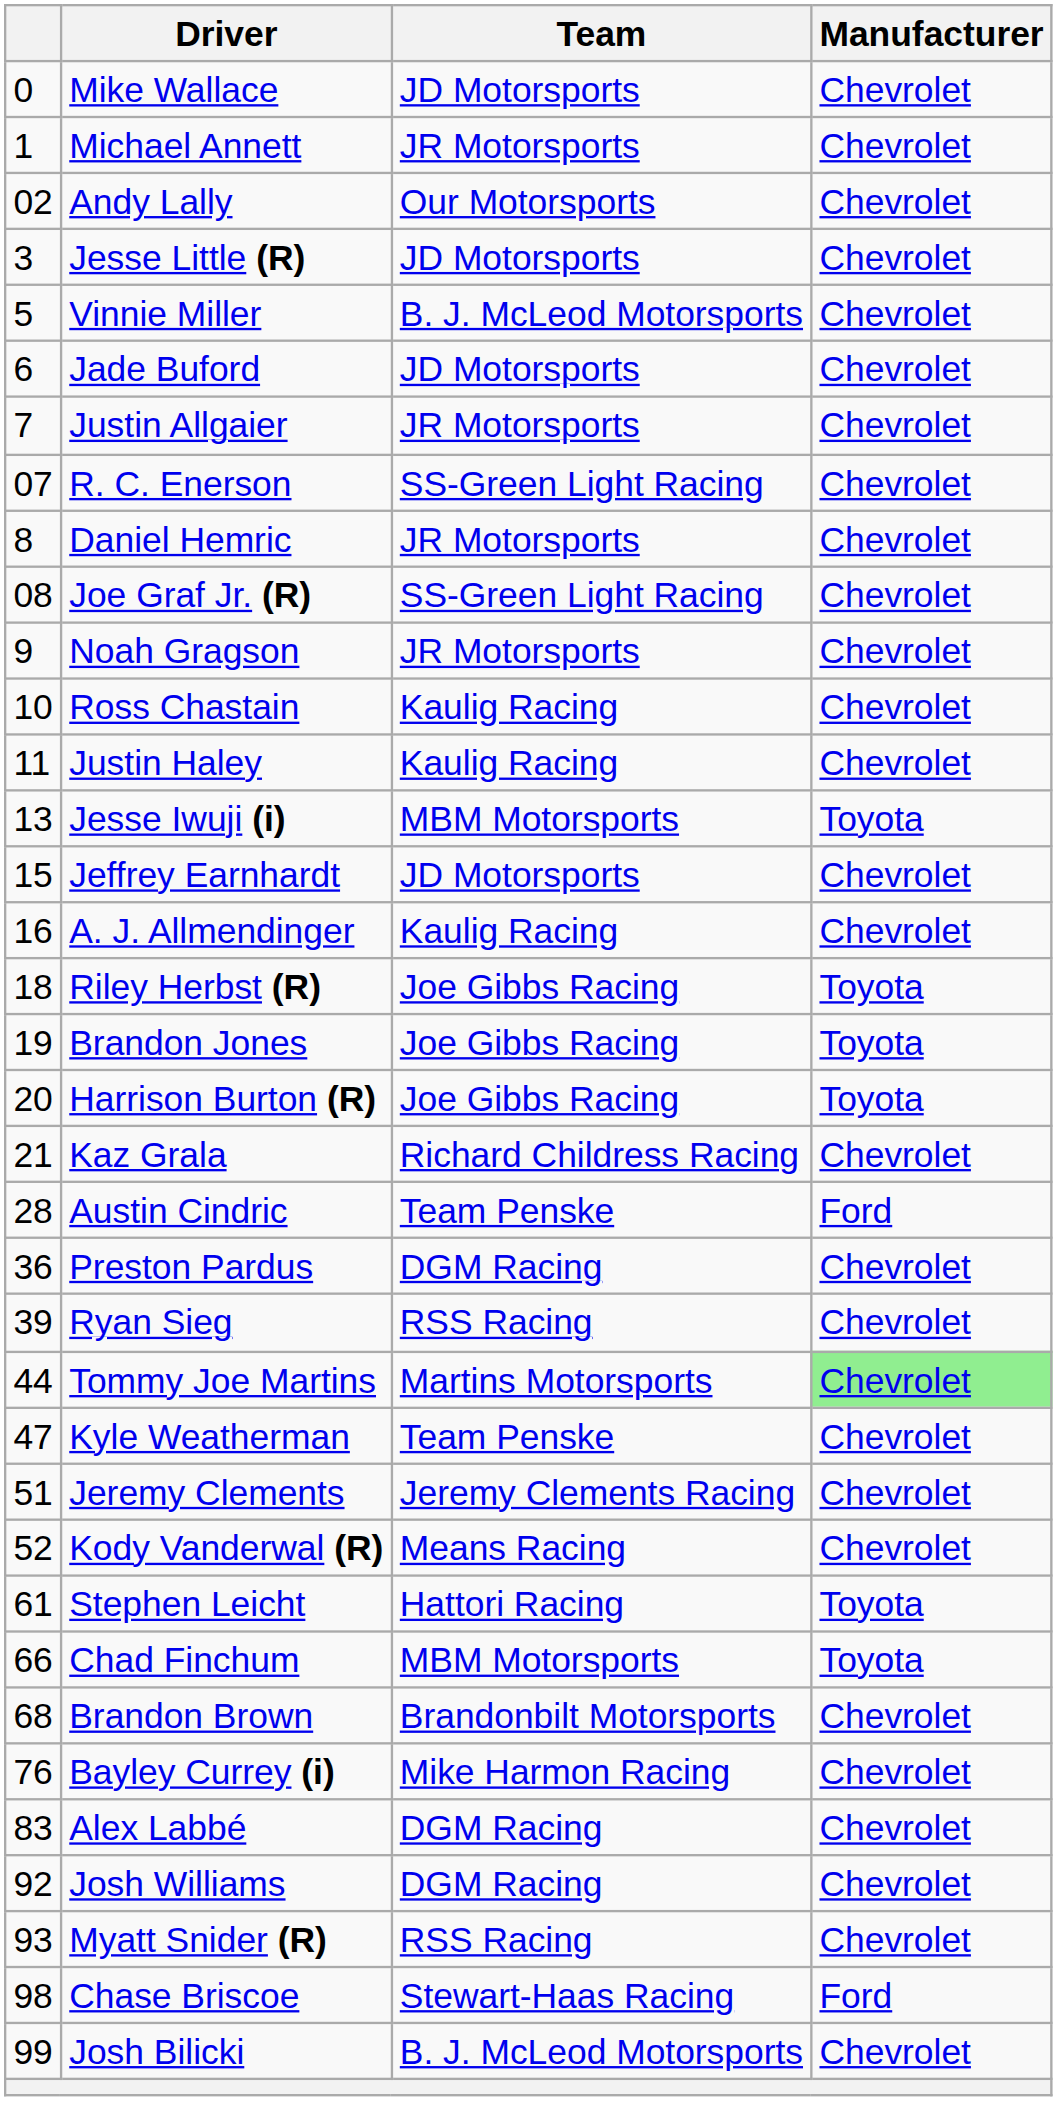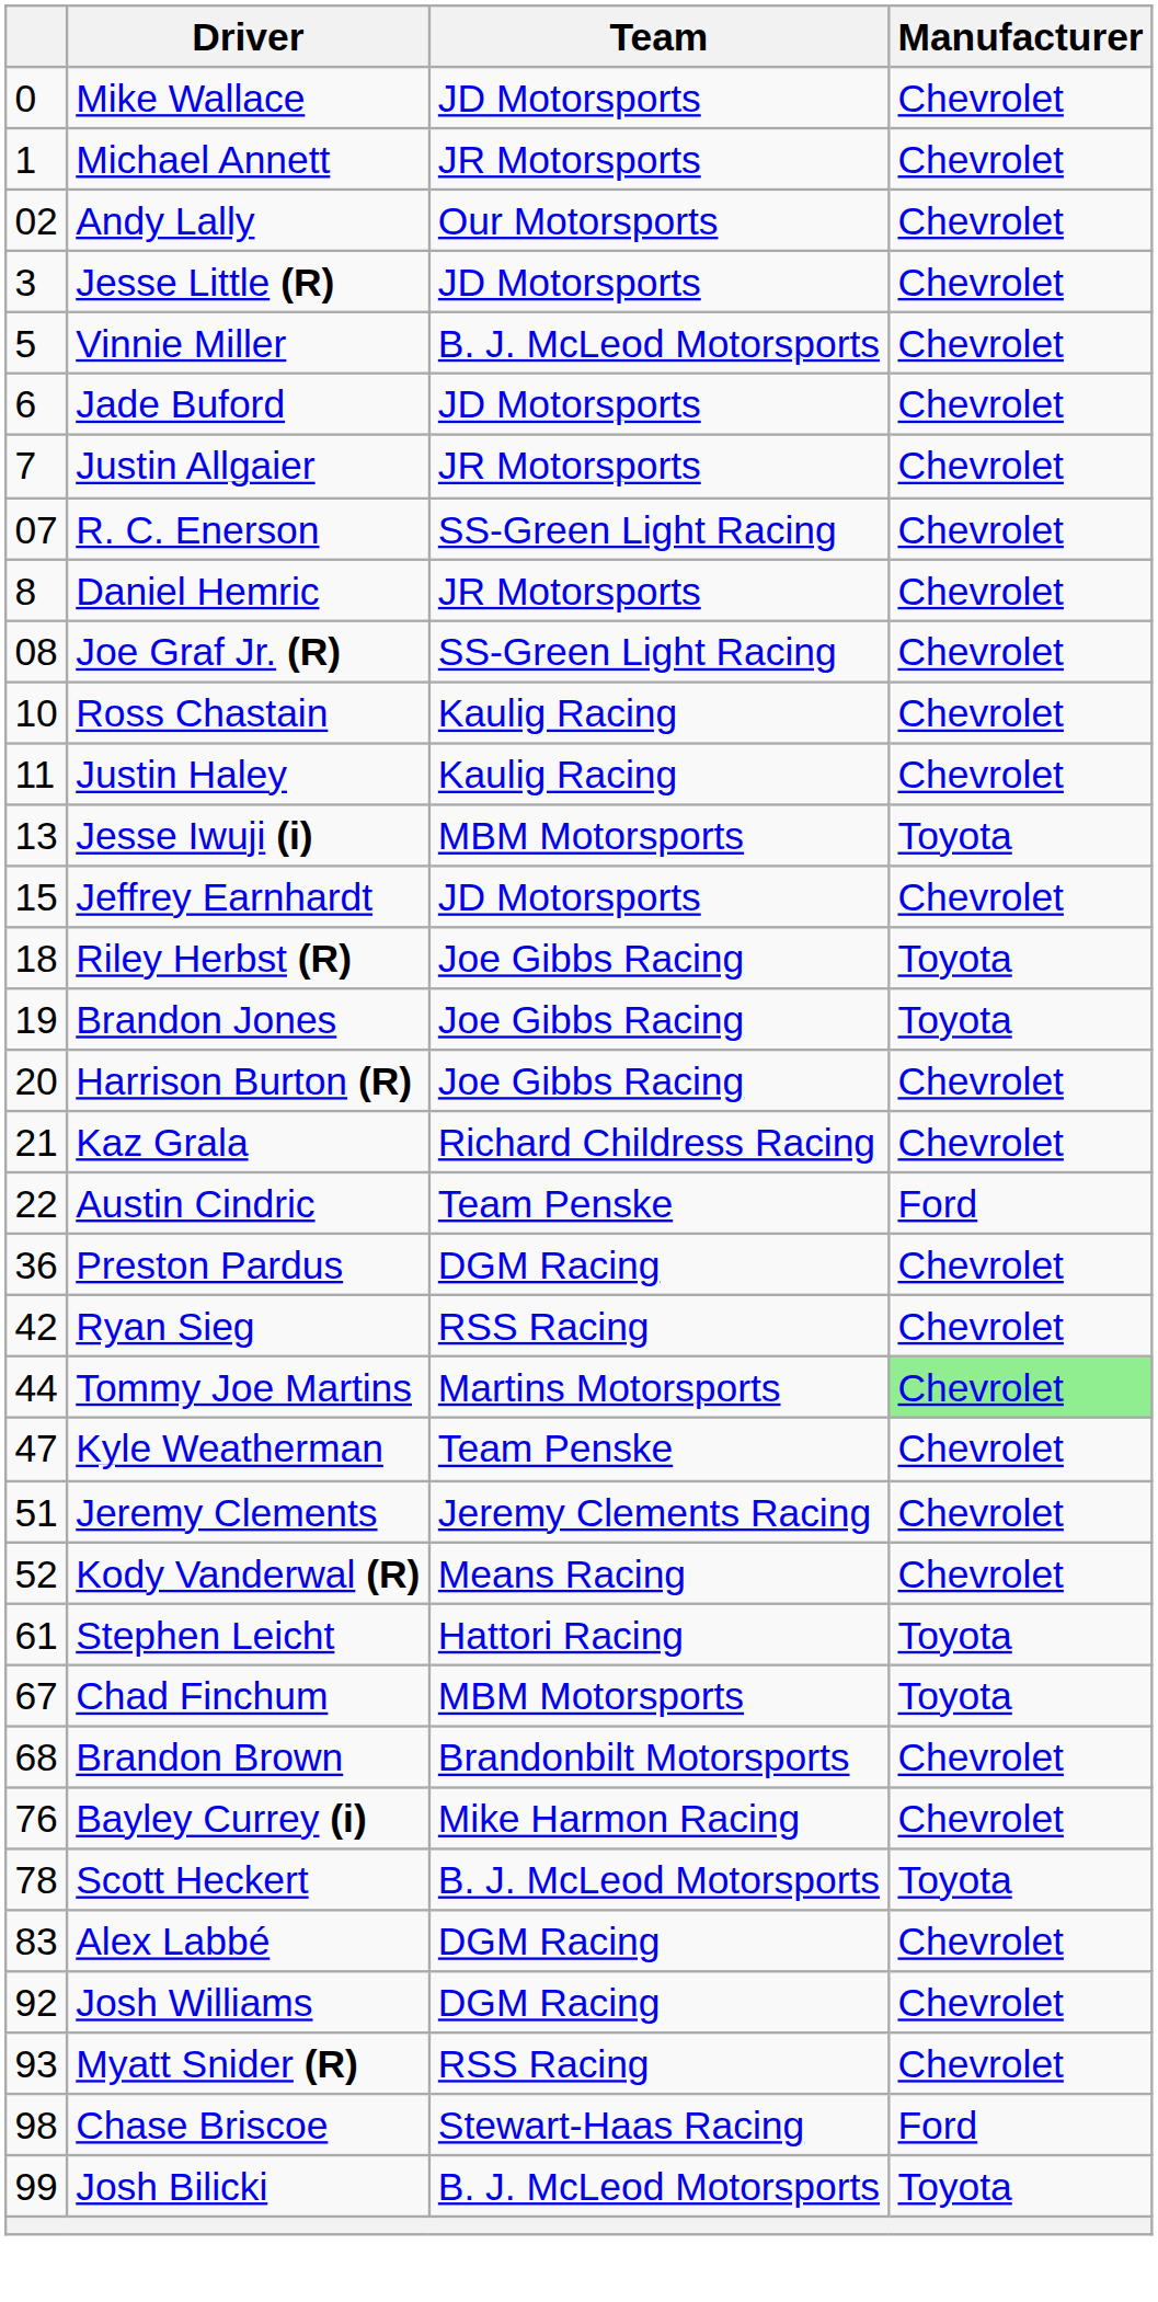 <table class="wikitable" style="font-size:95%">
 <tr>
 <th></th>
 <th>Driver</th>
 <th>Team</th>
 <th>Manufacturer</th>
 </tr>
 <tr>
 <td>0</td>
 <td><a href='#'>Mike Wallace</a></td>
 <td><a href='#'>JD Motorsports</a></td>
 <td><a href='#'>Chevrolet</a></td>
 </tr>
 <tr>
 <td>1</td>
 <td><a href='#'>Michael Annett</a></td>
 <td><a href='#'>JR Motorsports</a></td>
 <td><a href='#'>Chevrolet</a></td>
 </tr>
 <tr>
 <td>02</td>
 <td><a href='#'>Andy Lally</a></td>
 <td><a href='#'>Our Motorsports</a></td>
 <td><a href='#'>Chevrolet</a></td>
 </tr>
 <tr>
 <td>3</td>
 <td><a href='#'>Jesse Little</a> <strong>(R)</strong></td>
 <td><a href='#'>JD Motorsports</a></td>
 <td><a href='#'>Chevrolet</a></td>
 </tr>
 <tr>
 <td>5</td>
 <td><a href='#'>Vinnie Miller</a></td>
 <td><a href='#'>B. J. McLeod Motorsports</a></td>
 <td><a href='#'>Chevrolet</a></td>
 </tr>
 <tr>
 <td>6</td>
 <td><a href='#'>Jade Buford</a></td>
 <td><a href='#'>JD Motorsports</a></td>
 <td><a href='#'>Chevrolet</a></td>
 </tr>
 <tr>
 <td>7</td>
 <td><a href='#'>Justin Allgaier</a></td>
 <td><a href='#'>JR Motorsports</a></td>
 <td><a href='#'>Chevrolet</a></td>
 </tr>
 <tr>
 <td>07</td>
 <td><a href='#'>R. C. Enerson</a></td>
 <td><a href='#'>SS-Green Light Racing</a></td>
 <td><a href='#'>Chevrolet</a></td>
 </tr>
 <tr>
 <td>8</td>
 <td><a href='#'>Daniel Hemric</a></td>
 <td><a href='#'>JR Motorsports</a></td>
 <td><a href='#'>Chevrolet</a></td>
 </tr>
 <tr>
 <td>08</td>
 <td><a href='#'>Joe Graf Jr.</a> <strong>(R)</strong></td>
 <td><a href='#'>SS-Green Light Racing</a></td>
 <td><a href='#'>Chevrolet</a></td>
 </tr>
 <tr>
-<td>9</td>
-<td><a href='#'>Noah Gragson</a></td>
-<td><a href='#'>JR Motorsports</a></td>
-<td><a href='#'>Chevrolet</a></td>
-</tr>
-<tr>
 <td>10</td>
 <td><a href='#'>Ross Chastain</a></td>
 <td><a href='#'>Kaulig Racing</a></td>
 <td><a href='#'>Chevrolet</a></td>
 </tr>
 <tr>
 <td>11</td>
 <td><a href='#'>Justin Haley</a></td>
 <td><a href='#'>Kaulig Racing</a></td>
 <td><a href='#'>Chevrolet</a></td>
 </tr>
 <tr>
 <td>13</td>
 <td><a href='#'>Jesse Iwuji</a> <strong>(i)</strong></td>
 <td><a href='#'>MBM Motorsports</a></td>
 <td><a href='#'>Toyota</a></td>
 </tr>
 <tr>
 <td>15</td>
 <td><a href='#'>Jeffrey Earnhardt</a></td>
 <td><a href='#'>JD Motorsports</a></td>
 <td><a href='#'>Chevrolet</a></td>
 </tr>
 <tr>
-<td>16</td>
-<td><a href='#'>A. J. Allmendinger</a></td>
-<td><a href='#'>Kaulig Racing</a></td>
-<td><a href='#'>Chevrolet</a></td>
-</tr>
-<tr>
 <td>18</td>
 <td><a href='#'>Riley Herbst</a> <strong>(R)</strong></td>
 <td><a href='#'>Joe Gibbs Racing</a></td>
 <td><a href='#'>Toyota</a></td>
 </tr>
 <tr>
 <td>19</td>
 <td><a href='#'>Brandon Jones</a></td>
 <td><a href='#'>Joe Gibbs Racing</a></td>
 <td><a href='#'>Toyota</a></td>
 </tr>
 <tr>
 <td>20</td>
 <td><a href='#'>Harrison Burton</a> <strong>(R)</strong></td>
 <td><a href='#'>Joe Gibbs Racing</a></td>
-<td><a href='#'>Toyota</a></td>
+<td><a href='#'>Chevrolet</a></td>
 </tr>
 <tr>
 <td>21</td>
 <td><a href='#'>Kaz Grala</a></td>
 <td><a href='#'>Richard Childress Racing</a></td>
 <td><a href='#'>Chevrolet</a></td>
 </tr>
 <tr>
-<td>28</td>
+<td>22</td>
 <td><a href='#'>Austin Cindric</a></td>
 <td><a href='#'>Team Penske</a></td>
 <td><a href='#'>Ford</a></td>
 </tr>
 <tr>
 <td>36</td>
 <td><a href='#'>Preston Pardus</a></td>
 <td><a href='#'>DGM Racing</a></td>
 <td><a href='#'>Chevrolet</a></td>
 </tr>
 <tr>
-<td>39</td>
+<td>42</td>
 <td><a href='#'>Ryan Sieg</a></td>
 <td><a href='#'>RSS Racing</a></td>
 <td><a href='#'>Chevrolet</a></td>
 </tr>
 <tr>
 <td>44</td>
 <td><a href='#'>Tommy Joe Martins</a></td>
 <td><a href='#'>Martins Motorsports</a></td>
 <td style="background: lightgreen;"><a href='#'>Chevrolet</a></td>
 </tr>
 <tr>
 <td>47</td>
 <td><a href='#'>Kyle Weatherman</a></td>
 <td><a href='#'>Team Penske</a></td>
 <td><a href='#'>Chevrolet</a></td>
 </tr>
 <tr>
 <td>51</td>
 <td><a href='#'>Jeremy Clements</a></td>
 <td><a href='#'>Jeremy Clements Racing</a></td>
 <td><a href='#'>Chevrolet</a></td>
 </tr>
 <tr>
 <td>52</td>
 <td><a href='#'>Kody Vanderwal</a> <strong>(R)</strong></td>
 <td><a href='#'>Means Racing</a></td>
 <td><a href='#'>Chevrolet</a></td>
 </tr>
 <tr>
 <td>61</td>
 <td><a href='#'>Stephen Leicht</a></td>
 <td><a href='#'>Hattori Racing</a></td>
 <td><a href='#'>Toyota</a></td>
 </tr>
 <tr>
-<td>66</td>
+<td>67</td>
 <td><a href='#'>Chad Finchum</a></td>
 <td><a href='#'>MBM Motorsports</a></td>
 <td><a href='#'>Toyota</a></td>
 </tr>
 <tr>
 <td>68</td>
 <td><a href='#'>Brandon Brown</a></td>
 <td><a href='#'>Brandonbilt Motorsports</a></td>
 <td><a href='#'>Chevrolet</a></td>
 </tr>
 <tr>
 <td>76</td>
 <td><a href='#'>Bayley Currey</a> <strong>(i)</strong></td>
 <td><a href='#'>Mike Harmon Racing</a></td>
 <td><a href='#'>Chevrolet</a></td>
+</tr>
+<tr>
+<td>78</td>
+<td><a href='#'>Scott Heckert</a></td>
+<td><a href='#'>B. J. McLeod Motorsports</a></td>
+<td><a href='#'>Toyota</a></td>
 </tr>
 <tr>
 <td>83</td>
 <td><a href='#'>Alex Labbé</a></td>
 <td><a href='#'>DGM Racing</a></td>
 <td><a href='#'>Chevrolet</a></td>
 </tr>
 <tr>
 <td>92</td>
 <td><a href='#'>Josh Williams</a></td>
 <td><a href='#'>DGM Racing</a></td>
 <td><a href='#'>Chevrolet</a></td>
 </tr>
 <tr>
 <td>93</td>
 <td><a href='#'>Myatt Snider</a> <strong>(R)</strong></td>
 <td><a href='#'>RSS Racing</a></td>
 <td><a href='#'>Chevrolet</a></td>
 </tr>
 <tr>
 <td>98</td>
 <td><a href='#'>Chase Briscoe</a></td>
 <td><a href='#'>Stewart-Haas Racing</a></td>
 <td><a href='#'>Ford</a></td>
 </tr>
 <tr>
 <td>99</td>
 <td><a href='#'>Josh Bilicki</a></td>
 <td><a href='#'>B. J. McLeod Motorsports</a></td>
-<td><a href='#'>Chevrolet</a></td>
+<td><a href='#'>Toyota</a></td>
 </tr>
 <tr>
 <th colspan="4"></th>
 </tr>
 </table>
